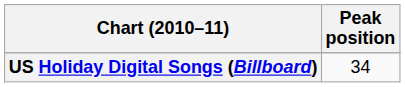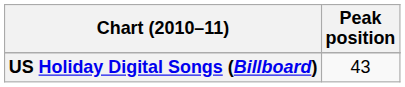 <table class="wikitable plainrowheaders" style="text-align:center">
 <tr>
 <th scope="col">Chart (2010–11)</th>
 <th scope="col">Peak<br>position</th>
 </tr>
 <tr>
 </tr>
 <tr>
 <th scope="row">US <a href='#'>Holiday Digital Songs</a> (<em><a href='#'>Billboard</a></em>)</th>
-<td>34</td>
+<td>43</td>
 </tr>
 </table>
